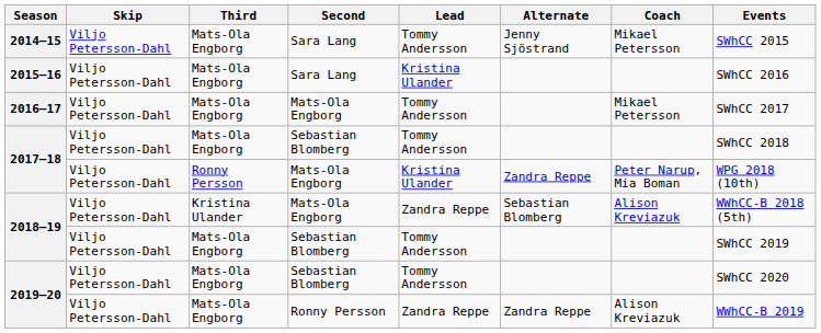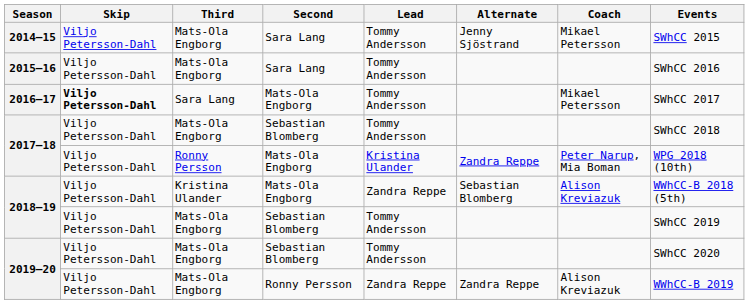 <table class="wikitable">
 <tr>
 <th scope="col" width=60>Season</th>
 <th scope="col">Skip</th>
 <th scope="col">Third</th>
 <th scope="col">Second</th>
 <th scope="col">Lead</th>
 <th scope="col">Alternate</th>
 <th scope="col">Coach</th>
 <th scope="col">Events</th>
 </tr>
 <tr>
 <th scope="row">2014–15</th>
 <td><a href='#'>Viljo Petersson-Dahl</a></td>
 <td>Mats-Ola Engborg</td>
 <td>Sara Lang</td>
 <td>Tommy Andersson</td>
 <td>Jenny Sjöstrand</td>
 <td>Mikael Petersson</td>
 <td><a href='#'>SWhCC</a> 2015 </td>
 </tr>
 <tr>
 <th scope="row">2015–16</th>
 <td>Viljo Petersson-Dahl</td>
 <td>Mats-Ola Engborg</td>
 <td>Sara Lang</td>
-<td><a href='#'>Kristina Ulander</a></td>
+<td>Tommy Andersson</td>
 <td></td>
 <td></td>
 <td>SWhCC 2016 </td>
 </tr>
 <tr>
 <th scope="row">2016–17</th>
-<td>Viljo Petersson-Dahl</td>
-<td>Mats-Ola Engborg</td>
+<td><strong>Viljo Petersson-Dahl</strong></td>
+<td>Sara Lang</td>
 <td>Mats-Ola Engborg</td>
 <td>Tommy Andersson</td>
 <td></td>
 <td>Mikael Petersson</td>
 <td>SWhCC 2017 </td>
 </tr>
 <tr>
 <th scope="row" rowspan=2>2017–18</th>
 <td>Viljo Petersson-Dahl</td>
 <td>Mats-Ola Engborg</td>
 <td>Sebastian Blomberg</td>
 <td>Tommy Andersson</td>
 <td></td>
 <td></td>
 <td>SWhCC 2018 </td>
 </tr>
 <tr>
 <td>Viljo Petersson-Dahl</td>
 <td><a href='#'>Ronny Persson</a></td>
 <td>Mats-Ola Engborg</td>
 <td><a href='#'>Kristina Ulander</a></td>
 <td><a href='#'>Zandra Reppe</a></td>
 <td><a href='#'>Peter Narup</a>,<br>Mia Boman</td>
 <td><a href='#'>WPG 2018</a> (10th)</td>
 </tr>
 <tr>
 <th scope="row" rowspan=2>2018–19</th>
 <td>Viljo Petersson-Dahl</td>
 <td>Kristina Ulander</td>
 <td>Mats-Ola Engborg</td>
 <td>Zandra Reppe</td>
 <td>Sebastian Blomberg</td>
 <td><a href='#'>Alison Kreviazuk</a></td>
 <td><a href='#'>WWhCC-B 2018</a> (5th)</td>
 </tr>
 <tr>
 <td>Viljo Petersson-Dahl</td>
 <td>Mats-Ola Engborg</td>
 <td>Sebastian Blomberg</td>
 <td>Tommy Andersson</td>
 <td></td>
 <td></td>
 <td>SWhCC 2019 </td>
 </tr>
 <tr>
 <th scope="row" rowspan=2>2019–20</th>
 <td>Viljo Petersson-Dahl</td>
 <td>Mats-Ola Engborg</td>
 <td>Sebastian Blomberg</td>
 <td>Tommy Andersson</td>
 <td></td>
 <td></td>
 <td>SWhCC 2020 </td>
 </tr>
 <tr>
 <td>Viljo Petersson-Dahl</td>
 <td>Mats-Ola Engborg</td>
 <td>Ronny Persson</td>
 <td>Zandra Reppe</td>
 <td>Zandra Reppe</td>
 <td>Alison Kreviazuk</td>
 <td><a href='#'>WWhCC-B 2019</a> <br> </td>
 </tr>
 </table>
